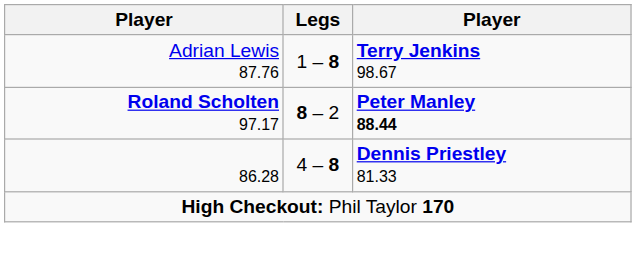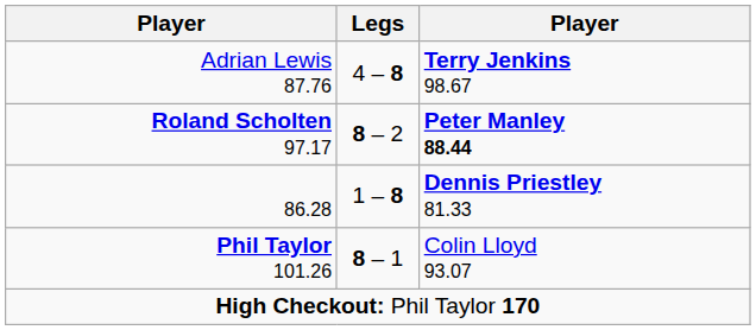 <table class=wikitable style="text-align|center">
 <tr>
 <th width=225>Player</th>
 <th width=50>Legs</th>
 <th width=225>Player</th>
 </tr>
 <tr align=left>
 <td align=right><a href='#'>Adrian Lewis</a>  <br> <small><span>87.76</span></small></td>
-<td align=center>1 – <strong>8</strong></td>
+<td align=center>4 – <strong>8</strong></td>
 <td> <strong><a href='#'>Terry Jenkins</a></strong> <br> <small><span>98.67</span></small></td>
 </tr>
 <tr align=left>
 <td align=right><strong><a href='#'>Roland Scholten</a></strong>  <br> <small><span>97.17</span></small></td>
 <td align=center><strong>8</strong> – 2</td>
 <td><strong> <a href='#'>Peter Manley</a> <br> <small><span>88.44</span></small></strong></td>
 </tr>
 <tr align=left>
 <td align=right> <br> <small><span>86.28</span></small></td>
-<td align=center>4 – <strong>8</strong></td>
+<td align=center>1 – <strong>8</strong></td>
 <td> <strong><a href='#'>Dennis Priestley</a></strong> <br> <small><span>81.33</span></small></td>
+</tr>
+<tr align=left>
+<td align=right><strong><a href='#'>Phil Taylor</a></strong>  <br> <small><span>101.26</span></small></td>
+<td align=center><strong>8</strong> – 1</td>
+<td> <a href='#'>Colin Lloyd</a> <br> <small><span>93.07</span></small></td>
 </tr>
 <tr align=center>
 <td colspan="3"><strong>High Checkout:</strong> Phil Taylor <strong>170</strong></td>
 </tr>
 </table>
